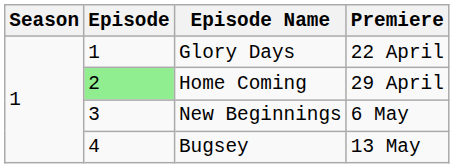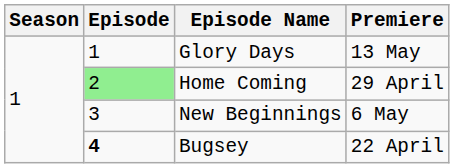 <table class="wikitable">
 <tr>
 <th>Season</th>
 <th>Episode</th>
 <th>Episode Name</th>
 <th>Premiere</th>
 </tr>
 <tr>
 <td rowspan="6">1</td>
 <td>1</td>
 <td>Glory Days</td>
-<td>22 April</td>
+<td>13 May</td>
 </tr>
 <tr>
 <td style="background: lightgreen;">2</td>
 <td>Home Coming</td>
 <td>29 April</td>
 </tr>
 <tr>
 <td>3</td>
 <td>New Beginnings</td>
 <td>6 May</td>
 </tr>
 <tr>
-<td>4</td>
+<td><strong>4</strong></td>
 <td>Bugsey</td>
-<td>13 May</td>
+<td>22 April</td>
 </tr>
 </table>
